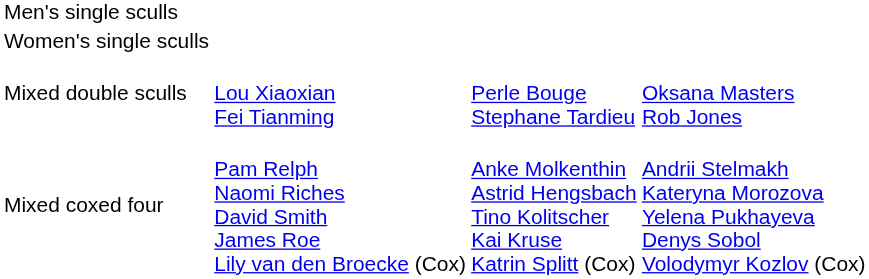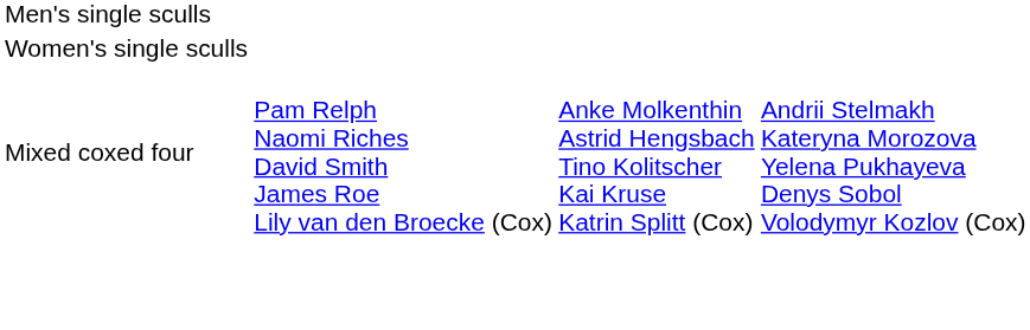 <table>
 <tr>
 <td>Men's single sculls<br></td>
 <td></td>
 <td></td>
 <td></td>
 </tr>
 <tr>
 <td>Women's single sculls<br></td>
 <td></td>
 <td></td>
 <td></td>
 </tr>
 <tr>
-<td>Mixed double sculls<br></td>
-<td><br><a href='#'>Lou Xiaoxian</a><br><a href='#'>Fei Tianming</a></td>
-<td><br><a href='#'>Perle Bouge</a><br><a href='#'>Stephane Tardieu</a></td>
-<td><br><a href='#'>Oksana Masters</a><br><a href='#'>Rob Jones</a></td>
-</tr>
-<tr>
 <td>Mixed coxed four<br></td>
 <td><br><a href='#'>Pam Relph</a><br><a href='#'>Naomi Riches</a><br><a href='#'>David Smith</a><br><a href='#'>James Roe</a><br><a href='#'>Lily van den Broecke</a> (Cox)</td>
 <td><br><a href='#'>Anke Molkenthin</a><br><a href='#'>Astrid Hengsbach</a><br><a href='#'>Tino Kolitscher</a><br><a href='#'>Kai Kruse</a><br><a href='#'>Katrin Splitt</a> (Cox)</td>
 <td><br><a href='#'>Andrii Stelmakh</a><br><a href='#'>Kateryna Morozova</a><br><a href='#'>Yelena Pukhayeva</a><br><a href='#'>Denys Sobol</a><br><a href='#'>Volodymyr Kozlov</a> (Cox)</td>
 </tr>
 </table>
